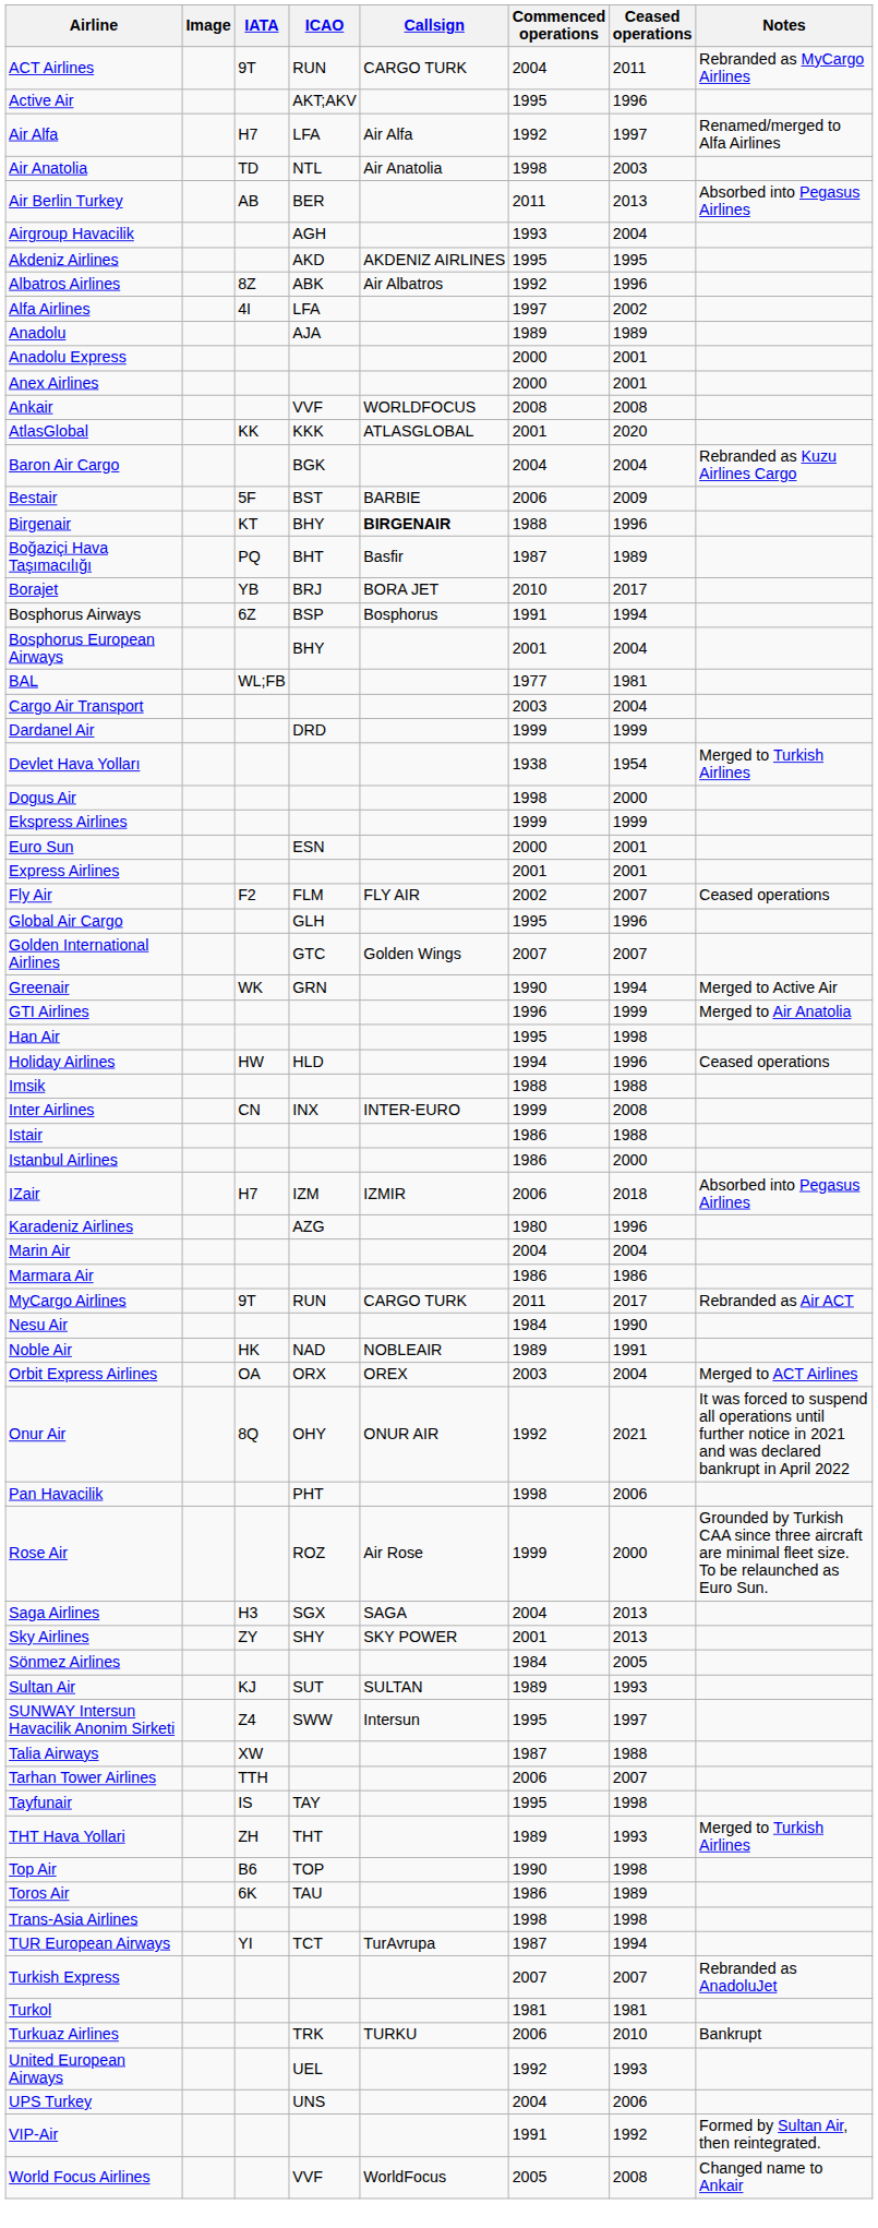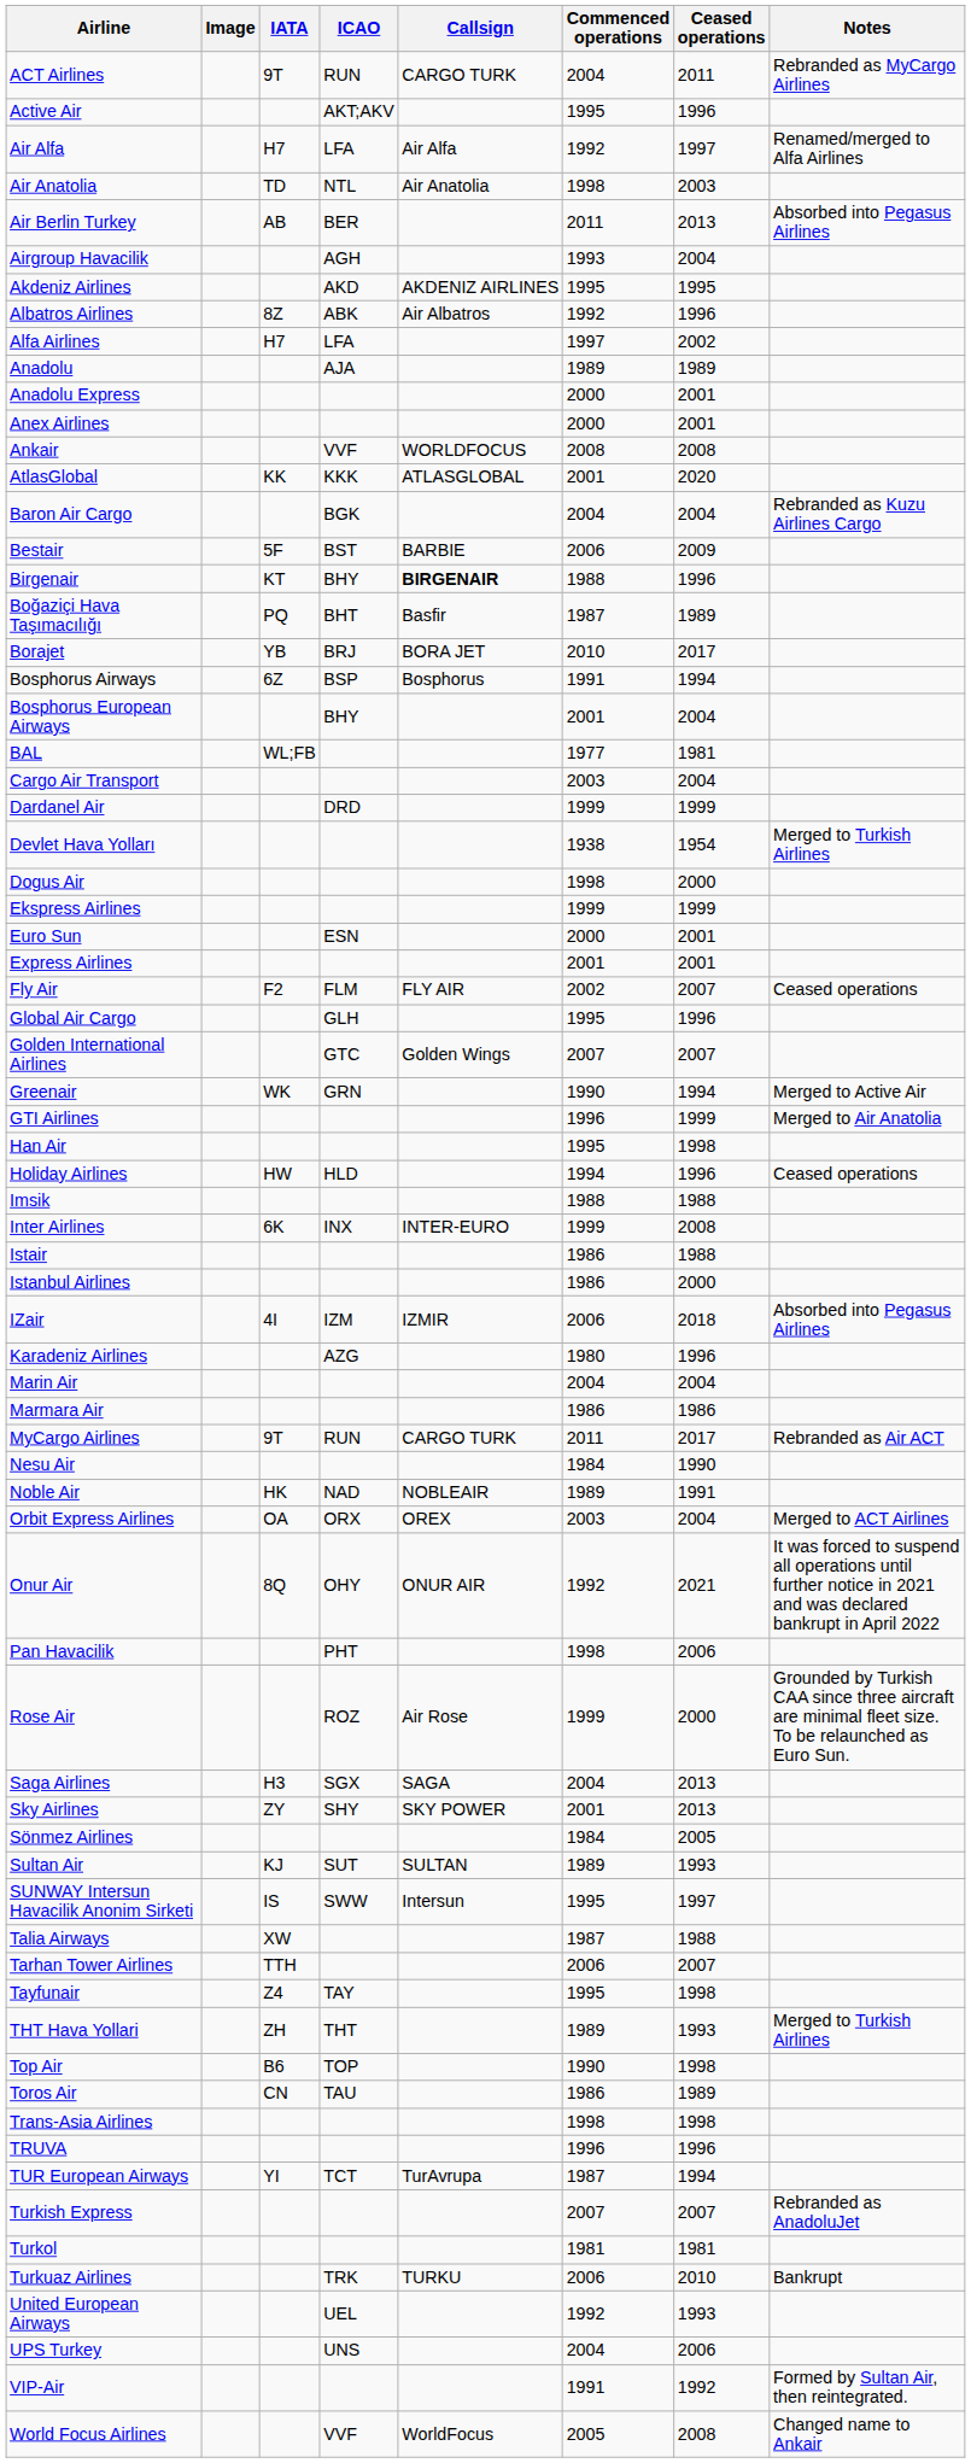 <table class="wikitable sortable" style="border-collapse:collapse; margin:auto;" border="1" cellpadding="3">
 <tr valign="middle">
 <th style="width:175px;">Airline</th>
 <th>Image</th>
 <th><a href='#'>IATA</a></th>
 <th><a href='#'>ICAO</a></th>
 <th><a href='#'>Callsign</a></th>
 <th>Commenced<br>operations</th>
 <th>Ceased<br>operations</th>
 <th style="width:175px;">Notes</th>
 </tr>
 <tr>
 <td><a href='#'>ACT Airlines</a></td>
 <td></td>
 <td>9T</td>
 <td>RUN</td>
 <td>CARGO TURK</td>
 <td>2004</td>
 <td>2011</td>
 <td>Rebranded as <a href='#'>MyCargo Airlines</a></td>
 </tr>
 <tr>
 <td><a href='#'>Active Air</a></td>
 <td></td>
 <td></td>
 <td>AKT;AKV</td>
 <td></td>
 <td>1995</td>
 <td>1996</td>
 <td></td>
 </tr>
 <tr>
 <td><a href='#'>Air Alfa</a></td>
 <td></td>
 <td>H7</td>
 <td>LFA</td>
 <td>Air Alfa</td>
 <td>1992</td>
 <td>1997</td>
 <td>Renamed/merged to Alfa Airlines</td>
 </tr>
 <tr>
 <td><a href='#'>Air Anatolia</a></td>
 <td></td>
 <td>TD</td>
 <td>NTL</td>
 <td>Air Anatolia</td>
 <td>1998</td>
 <td>2003</td>
 <td></td>
 </tr>
 <tr>
 <td><a href='#'>Air Berlin Turkey</a></td>
 <td></td>
 <td>AB</td>
 <td>BER</td>
 <td></td>
 <td>2011</td>
 <td>2013</td>
 <td>Absorbed into <a href='#'>Pegasus Airlines</a></td>
 </tr>
 <tr>
 <td><a href='#'>Airgroup Havacilik</a></td>
 <td></td>
 <td></td>
 <td>AGH</td>
 <td></td>
 <td>1993</td>
 <td>2004</td>
 <td></td>
 </tr>
 <tr>
 <td><a href='#'>Akdeniz Airlines</a></td>
 <td></td>
 <td></td>
 <td>AKD</td>
 <td>AKDENIZ AIRLINES</td>
 <td>1995</td>
 <td>1995</td>
 <td></td>
 </tr>
 <tr>
 <td><a href='#'>Albatros Airlines</a></td>
 <td></td>
 <td>8Z</td>
 <td>ABK</td>
 <td>Air Albatros</td>
 <td>1992</td>
 <td>1996</td>
 <td></td>
 </tr>
 <tr>
 <td><a href='#'>Alfa Airlines</a></td>
 <td></td>
-<td>4I</td>
+<td>H7</td>
 <td>LFA</td>
 <td></td>
 <td>1997</td>
 <td>2002</td>
 <td></td>
 </tr>
 <tr>
 <td><a href='#'>Anadolu</a></td>
 <td></td>
 <td></td>
 <td>AJA</td>
 <td></td>
 <td>1989</td>
 <td>1989</td>
 <td></td>
 </tr>
 <tr>
 <td><a href='#'>Anadolu Express</a></td>
 <td></td>
 <td></td>
 <td></td>
 <td></td>
 <td>2000</td>
 <td>2001</td>
 <td></td>
 </tr>
 <tr>
 <td><a href='#'>Anex Airlines</a></td>
 <td></td>
 <td></td>
 <td></td>
 <td></td>
 <td>2000</td>
 <td>2001</td>
 </tr>
 <tr>
 <td><a href='#'>Ankair</a></td>
 <td></td>
 <td></td>
 <td>VVF</td>
 <td>WORLDFOCUS</td>
 <td>2008</td>
 <td>2008</td>
 <td></td>
 </tr>
 <tr>
 <td><a href='#'>AtlasGlobal</a></td>
 <td></td>
 <td>KK</td>
 <td>KKK</td>
 <td>ATLASGLOBAL</td>
 <td>2001</td>
 <td>2020</td>
 <td></td>
 </tr>
 <tr>
 <td><a href='#'>Baron Air Cargo</a></td>
 <td></td>
 <td></td>
 <td>BGK</td>
 <td></td>
 <td>2004</td>
 <td>2004</td>
 <td>Rebranded as <a href='#'>Kuzu Airlines Cargo</a></td>
 </tr>
 <tr>
 <td><a href='#'>Bestair</a></td>
 <td></td>
 <td>5F</td>
 <td>BST</td>
 <td>BARBIE</td>
 <td>2006</td>
 <td>2009</td>
 <td></td>
 </tr>
 <tr>
 <td><a href='#'>Birgenair</a></td>
 <td></td>
 <td>KT</td>
 <td>BHY</td>
 <td><strong>BIRGENAIR</strong></td>
 <td>1988</td>
 <td>1996</td>
 <td></td>
 </tr>
 <tr>
 <td><a href='#'>Boğaziçi Hava Taşımacılığı</a></td>
 <td></td>
 <td>PQ</td>
 <td>BHT</td>
 <td>Basfir</td>
 <td>1987</td>
 <td>1989</td>
 <td></td>
 </tr>
 <tr>
 <td><a href='#'>Borajet</a></td>
 <td></td>
 <td>YB</td>
 <td>BRJ</td>
 <td>BORA JET</td>
 <td>2010</td>
 <td>2017</td>
 <td></td>
 </tr>
 <tr>
 <td>Bosphorus Airways</td>
 <td></td>
 <td>6Z</td>
 <td>BSP</td>
 <td>Bosphorus</td>
 <td>1991</td>
 <td>1994</td>
 <td></td>
 </tr>
 <tr>
 <td><a href='#'>Bosphorus European Airways</a></td>
 <td></td>
 <td></td>
 <td>BHY</td>
 <td></td>
 <td>2001</td>
 <td>2004</td>
 <td></td>
 </tr>
 <tr>
 <td><a href='#'>BAL</a></td>
 <td></td>
 <td>WL;FB</td>
 <td></td>
 <td></td>
 <td>1977</td>
 <td>1981</td>
 <td></td>
 </tr>
 <tr>
 <td><a href='#'>Cargo Air Transport</a></td>
 <td></td>
 <td></td>
 <td></td>
 <td></td>
 <td>2003</td>
 <td>2004</td>
 <td></td>
 </tr>
 <tr>
 <td><a href='#'>Dardanel Air</a></td>
 <td></td>
 <td></td>
 <td>DRD</td>
 <td></td>
 <td>1999</td>
 <td>1999</td>
 <td></td>
 </tr>
 <tr>
 <td><a href='#'>Devlet Hava Yolları</a></td>
 <td></td>
 <td></td>
 <td></td>
 <td></td>
 <td>1938</td>
 <td>1954</td>
 <td>Merged to <a href='#'>Turkish Airlines</a></td>
 </tr>
 <tr>
 <td><a href='#'>Dogus Air</a></td>
 <td></td>
 <td></td>
 <td></td>
 <td></td>
 <td>1998</td>
 <td>2000</td>
 <td></td>
 </tr>
 <tr>
 <td><a href='#'>Ekspress Airlines</a></td>
 <td></td>
 <td></td>
 <td></td>
 <td></td>
 <td>1999</td>
 <td>1999</td>
 <td></td>
 </tr>
 <tr>
 <td><a href='#'>Euro Sun</a></td>
 <td></td>
 <td></td>
 <td>ESN</td>
 <td></td>
 <td>2000</td>
 <td>2001</td>
 <td></td>
 </tr>
 <tr>
 <td><a href='#'>Express Airlines</a></td>
 <td></td>
 <td></td>
 <td></td>
 <td></td>
 <td>2001</td>
 <td>2001</td>
 <td></td>
 </tr>
 <tr>
 <td><a href='#'>Fly Air</a></td>
 <td></td>
 <td>F2</td>
 <td>FLM</td>
 <td>FLY AIR</td>
 <td>2002</td>
 <td>2007</td>
 <td>Ceased operations</td>
 </tr>
 <tr>
 <td><a href='#'>Global Air Cargo</a></td>
 <td></td>
 <td></td>
 <td>GLH</td>
 <td></td>
 <td>1995</td>
 <td>1996</td>
 <td></td>
 </tr>
 <tr>
 <td><a href='#'>Golden International Airlines</a></td>
 <td></td>
 <td></td>
 <td>GTC</td>
 <td>Golden Wings</td>
 <td>2007</td>
 <td>2007</td>
 <td></td>
 </tr>
 <tr>
 <td><a href='#'>Greenair</a></td>
 <td></td>
 <td>WK</td>
 <td>GRN</td>
 <td></td>
 <td>1990</td>
 <td>1994</td>
 <td>Merged to Active Air</td>
 </tr>
 <tr>
 <td><a href='#'>GTI Airlines</a></td>
 <td></td>
 <td></td>
 <td></td>
 <td></td>
 <td>1996</td>
 <td>1999</td>
 <td>Merged to <a href='#'>Air Anatolia</a></td>
 </tr>
 <tr>
 <td><a href='#'>Han Air</a></td>
 <td></td>
 <td></td>
 <td></td>
 <td></td>
 <td>1995</td>
 <td>1998</td>
 <td></td>
 </tr>
 <tr>
 <td><a href='#'>Holiday Airlines</a></td>
 <td></td>
 <td>HW</td>
 <td>HLD</td>
 <td></td>
 <td>1994</td>
 <td>1996</td>
 <td>Ceased operations</td>
 </tr>
 <tr>
 <td><a href='#'>Imsik</a></td>
 <td></td>
 <td></td>
 <td></td>
 <td></td>
 <td>1988</td>
 <td>1988</td>
 <td></td>
 </tr>
 <tr>
 <td><a href='#'>Inter Airlines</a></td>
 <td></td>
-<td>CN</td>
+<td>6K</td>
 <td>INX</td>
 <td>INTER-EURO</td>
 <td>1999</td>
 <td>2008</td>
 <td></td>
 </tr>
 <tr>
 <td><a href='#'>Istair</a></td>
 <td></td>
 <td></td>
 <td></td>
 <td></td>
 <td>1986</td>
 <td>1988</td>
 <td></td>
 </tr>
 <tr>
 <td><a href='#'>Istanbul Airlines</a></td>
 <td></td>
 <td></td>
 <td></td>
 <td></td>
 <td>1986</td>
 <td>2000</td>
 <td></td>
 </tr>
 <tr>
 <td><a href='#'>IZair</a></td>
 <td></td>
-<td>H7</td>
+<td>4I</td>
 <td>IZM</td>
 <td>IZMIR</td>
 <td>2006</td>
 <td>2018</td>
 <td>Absorbed into <a href='#'>Pegasus Airlines</a></td>
 </tr>
 <tr>
 <td><a href='#'>Karadeniz Airlines</a></td>
 <td></td>
 <td></td>
 <td>AZG</td>
 <td></td>
 <td>1980</td>
 <td>1996</td>
 <td></td>
 </tr>
 <tr>
 <td><a href='#'>Marin Air</a></td>
 <td></td>
 <td></td>
 <td></td>
 <td></td>
 <td>2004</td>
 <td>2004</td>
 <td></td>
 </tr>
 <tr>
 <td><a href='#'>Marmara Air</a></td>
 <td></td>
 <td></td>
 <td></td>
 <td></td>
 <td>1986</td>
 <td>1986</td>
 <td></td>
 </tr>
 <tr>
 <td><a href='#'>MyCargo Airlines</a></td>
 <td></td>
 <td>9T</td>
 <td>RUN</td>
 <td>CARGO TURK</td>
 <td>2011</td>
 <td>2017</td>
 <td>Rebranded as <a href='#'>Air ACT</a></td>
 </tr>
 <tr>
 <td><a href='#'>Nesu Air</a></td>
 <td></td>
 <td></td>
 <td></td>
 <td></td>
 <td>1984</td>
 <td>1990</td>
 <td></td>
 </tr>
 <tr>
 <td><a href='#'>Noble Air</a></td>
 <td></td>
 <td>HK</td>
 <td>NAD</td>
 <td>NOBLEAIR</td>
 <td>1989</td>
 <td>1991</td>
 <td></td>
 </tr>
 <tr>
 <td><a href='#'>Orbit Express Airlines</a></td>
 <td></td>
 <td>OA</td>
 <td>ORX</td>
 <td>OREX</td>
 <td>2003</td>
 <td>2004</td>
 <td>Merged to <a href='#'>ACT Airlines</a></td>
 </tr>
 <tr>
 <td><a href='#'>Onur Air</a></td>
 <td></td>
 <td>8Q</td>
 <td>OHY</td>
 <td>ONUR AIR</td>
 <td>1992</td>
 <td>2021</td>
 <td>It was forced to suspend all operations until further notice in 2021 and was declared bankrupt in April 2022</td>
 </tr>
 <tr>
 <td><a href='#'>Pan Havacilik</a></td>
 <td></td>
 <td></td>
 <td>PHT</td>
 <td></td>
 <td>1998</td>
 <td>2006</td>
 <td></td>
 </tr>
 <tr>
 <td><a href='#'>Rose Air</a></td>
 <td></td>
 <td></td>
 <td>ROZ</td>
 <td>Air Rose</td>
 <td>1999</td>
 <td>2000</td>
 <td>Grounded by Turkish CAA since three aircraft are minimal fleet size. To be relaunched as Euro Sun.</td>
 </tr>
 <tr>
 <td><a href='#'>Saga Airlines</a></td>
 <td></td>
 <td>H3</td>
 <td>SGX</td>
 <td>SAGA</td>
 <td>2004</td>
 <td>2013</td>
 <td></td>
 </tr>
 <tr>
 <td><a href='#'>Sky Airlines</a></td>
 <td></td>
 <td>ZY</td>
 <td>SHY</td>
 <td>SKY POWER</td>
 <td>2001</td>
 <td>2013</td>
 <td></td>
 </tr>
 <tr>
 <td><a href='#'>Sönmez Airlines</a></td>
 <td></td>
 <td></td>
 <td></td>
 <td></td>
 <td>1984</td>
 <td>2005</td>
 <td></td>
 </tr>
 <tr>
 <td><a href='#'>Sultan Air</a></td>
 <td></td>
 <td>KJ</td>
 <td>SUT</td>
 <td>SULTAN</td>
 <td>1989</td>
 <td>1993</td>
 <td></td>
 </tr>
 <tr>
 <td><a href='#'>SUNWAY Intersun Havacilik Anonim Sirketi</a></td>
 <td></td>
-<td>Z4</td>
+<td>IS</td>
 <td>SWW</td>
 <td>Intersun</td>
 <td>1995</td>
 <td>1997</td>
 <td></td>
 </tr>
 <tr>
 <td><a href='#'>Talia Airways</a></td>
 <td></td>
 <td>XW</td>
 <td></td>
 <td></td>
 <td>1987</td>
 <td>1988</td>
 <td></td>
 </tr>
 <tr>
 <td><a href='#'>Tarhan Tower Airlines</a></td>
 <td></td>
 <td>TTH</td>
 <td></td>
 <td></td>
 <td>2006</td>
 <td>2007</td>
 <td></td>
 </tr>
 <tr>
 <td><a href='#'>Tayfunair</a></td>
 <td></td>
-<td>IS</td>
+<td>Z4</td>
 <td>TAY</td>
 <td></td>
 <td>1995</td>
 <td>1998</td>
 <td></td>
 </tr>
 <tr>
 <td><a href='#'>THT Hava Yollari</a></td>
 <td></td>
 <td>ZH</td>
 <td>THT</td>
 <td></td>
 <td>1989</td>
 <td>1993</td>
 <td>Merged to <a href='#'>Turkish Airlines</a></td>
 </tr>
 <tr>
 <td><a href='#'>Top Air</a></td>
 <td></td>
 <td>B6</td>
 <td>TOP</td>
 <td></td>
 <td>1990</td>
 <td>1998</td>
 <td></td>
 </tr>
 <tr>
 <td><a href='#'>Toros Air</a></td>
 <td></td>
-<td>6K</td>
+<td>CN</td>
 <td>TAU</td>
 <td></td>
 <td>1986</td>
 <td>1989</td>
 <td></td>
 </tr>
 <tr>
 <td><a href='#'>Trans-Asia Airlines</a></td>
 <td></td>
 <td></td>
 <td></td>
 <td></td>
 <td>1998</td>
 <td>1998</td>
+<td></td>
+</tr>
+<tr>
+<td><a href='#'>TRUVA</a></td>
+<td></td>
+<td></td>
+<td></td>
+<td></td>
+<td>1996</td>
+<td>1996</td>
 <td></td>
 </tr>
 <tr>
 <td><a href='#'>TUR European Airways</a></td>
 <td></td>
 <td>YI</td>
 <td>TCT</td>
 <td>TurAvrupa</td>
 <td>1987</td>
 <td>1994</td>
 <td></td>
 </tr>
 <tr>
 <td><a href='#'>Turkish Express</a></td>
 <td></td>
 <td></td>
 <td></td>
 <td></td>
 <td>2007</td>
 <td>2007</td>
 <td>Rebranded as <a href='#'>AnadoluJet</a></td>
 </tr>
 <tr>
 <td><a href='#'>Turkol</a></td>
 <td></td>
 <td></td>
 <td></td>
 <td></td>
 <td>1981</td>
 <td>1981</td>
 <td></td>
 </tr>
 <tr>
 <td><a href='#'>Turkuaz Airlines</a></td>
 <td></td>
 <td></td>
 <td>TRK</td>
 <td>TURKU</td>
 <td>2006</td>
 <td>2010</td>
 <td>Bankrupt</td>
 </tr>
 <tr>
 <td><a href='#'>United European Airways</a></td>
 <td></td>
 <td></td>
 <td>UEL</td>
 <td></td>
 <td>1992</td>
 <td>1993</td>
 <td></td>
 </tr>
 <tr>
 <td><a href='#'>UPS Turkey</a></td>
 <td></td>
 <td></td>
 <td>UNS</td>
 <td></td>
 <td>2004</td>
 <td>2006</td>
 <td></td>
 </tr>
 <tr>
 <td><a href='#'>VIP-Air</a></td>
 <td></td>
 <td></td>
 <td></td>
 <td></td>
 <td>1991</td>
 <td>1992</td>
 <td>Formed by <a href='#'>Sultan Air</a>, then reintegrated.</td>
 </tr>
 <tr>
 <td><a href='#'>World Focus Airlines</a></td>
 <td></td>
 <td></td>
 <td>VVF</td>
 <td>WorldFocus</td>
 <td>2005</td>
 <td>2008</td>
 <td>Changed name to <a href='#'>Ankair</a></td>
 </tr>
 </table>
